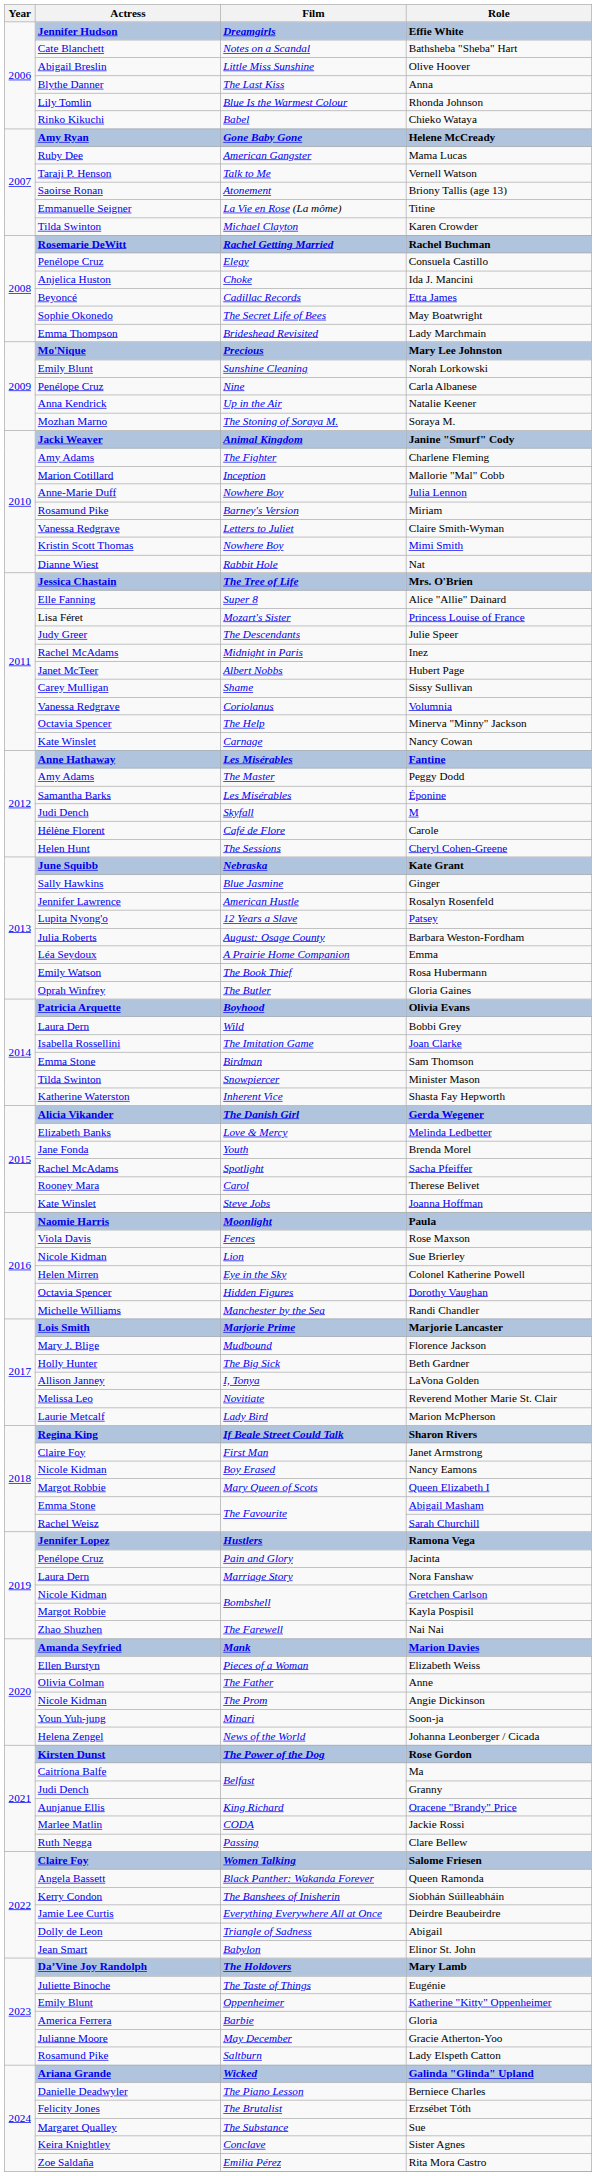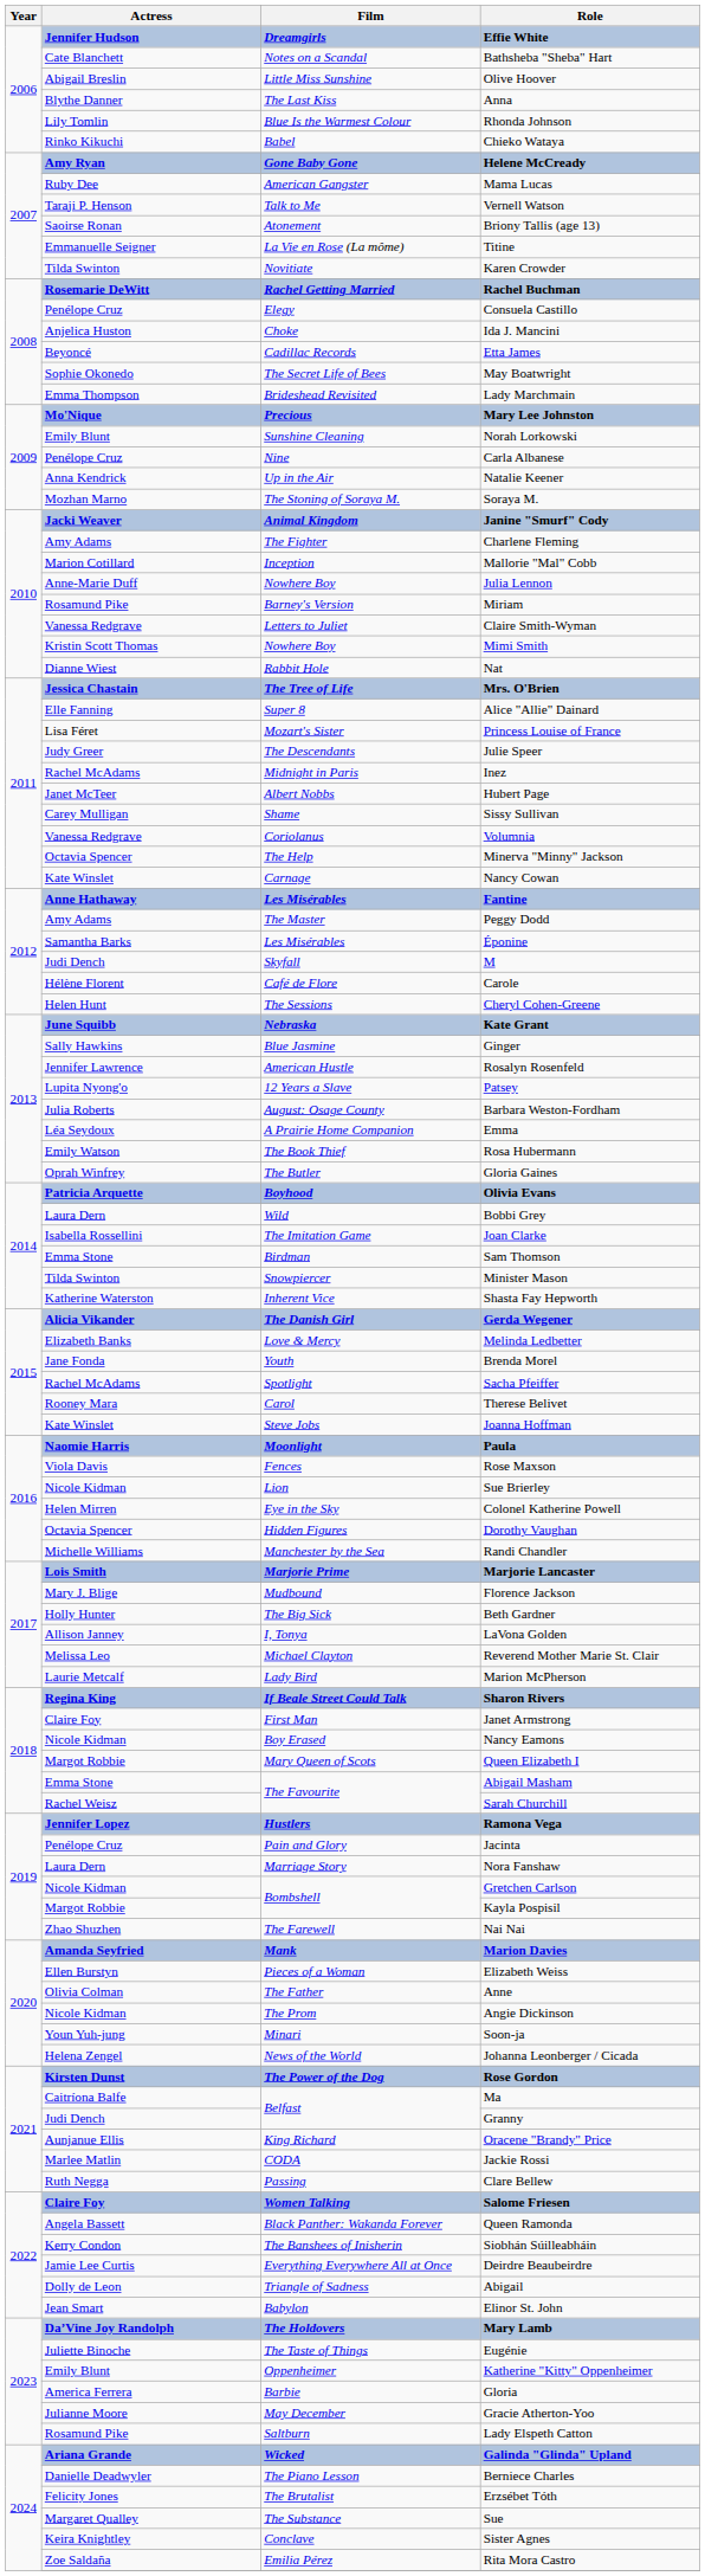 <table class="wikitable" width="95%" cellpadding="5">
 <tr>
 <th width="5%">Year</th>
 <th width="30%">Actress</th>
 <th width="30%">Film</th>
 <th width="30%">Role</th>
 </tr>
 <tr>
 <td rowspan="6" style="text-align:center;"><a href='#'>2006</a><br></td>
 <td style="background:#B0C4DE;"><strong><a href='#'>Jennifer Hudson</a> </strong></td>
 <td style="background:#B0C4DE;"><strong><em><a href='#'>Dreamgirls</a></em></strong></td>
 <td style="background:#B0C4DE;"><strong>Effie White</strong></td>
 </tr>
 <tr>
 <td><a href='#'>Cate Blanchett</a></td>
 <td><em><a href='#'>Notes on a Scandal</a></em></td>
 <td>Bathsheba "Sheba" Hart</td>
 </tr>
 <tr>
 <td><a href='#'>Abigail Breslin</a></td>
 <td><em><a href='#'>Little Miss Sunshine</a></em></td>
 <td>Olive Hoover</td>
 </tr>
 <tr>
 <td><a href='#'>Blythe Danner</a></td>
 <td><em><a href='#'>The Last Kiss</a></em></td>
 <td>Anna</td>
 </tr>
 <tr>
 <td><a href='#'>Lily Tomlin</a></td>
 <td><em><a href='#'>Blue Is the Warmest Colour</a></em></td>
 <td>Rhonda Johnson</td>
 </tr>
 <tr>
 <td><a href='#'>Rinko Kikuchi</a></td>
 <td><em><a href='#'>Babel</a></em></td>
 <td>Chieko Wataya</td>
 </tr>
 <tr>
 <td rowspan="6" style="text-align:center;"><a href='#'>2007</a><br></td>
 <td style="background:#B0C4DE;"><strong><a href='#'>Amy Ryan</a></strong></td>
 <td style="background:#B0C4DE;"><strong><em><a href='#'>Gone Baby Gone</a></em></strong></td>
 <td style="background:#B0C4DE;"><strong>Helene McCready</strong></td>
 </tr>
 <tr>
 <td><a href='#'>Ruby Dee</a></td>
 <td><em><a href='#'>American Gangster</a></em></td>
 <td>Mama Lucas</td>
 </tr>
 <tr>
 <td><a href='#'>Taraji P. Henson</a></td>
 <td><em><a href='#'>Talk to Me</a></em></td>
 <td>Vernell Watson</td>
 </tr>
 <tr>
 <td><a href='#'>Saoirse Ronan</a></td>
 <td><em><a href='#'>Atonement</a></em></td>
 <td>Briony Tallis (age 13)</td>
 </tr>
 <tr>
 <td><a href='#'>Emmanuelle Seigner</a></td>
 <td><em><a href='#'>La Vie en Rose</a> (La môme)</em></td>
 <td>Titine</td>
 </tr>
 <tr>
 <td><a href='#'>Tilda Swinton</a></td>
-<td><em><a href='#'>Michael Clayton</a></em></td>
+<td><em><a href='#'>Novitiate</a></em></td>
 <td>Karen Crowder</td>
 </tr>
 <tr>
 <td rowspan="6" style="text-align:center;"><a href='#'>2008</a><br></td>
 <td style="background:#B0C4DE;"><strong><a href='#'>Rosemarie DeWitt</a></strong></td>
 <td style="background:#B0C4DE;"><strong><em><a href='#'>Rachel Getting Married</a></em></strong></td>
 <td style="background:#B0C4DE;"><strong>Rachel Buchman</strong></td>
 </tr>
 <tr>
 <td><a href='#'>Penélope Cruz</a></td>
 <td><em><a href='#'>Elegy</a></em></td>
 <td>Consuela Castillo</td>
 </tr>
 <tr>
 <td><a href='#'>Anjelica Huston</a></td>
 <td><em><a href='#'>Choke</a></em></td>
 <td>Ida J. Mancini</td>
 </tr>
 <tr>
 <td><a href='#'>Beyoncé</a></td>
 <td><em><a href='#'>Cadillac Records</a></em></td>
 <td><a href='#'>Etta James</a></td>
 </tr>
 <tr>
 <td><a href='#'>Sophie Okonedo</a></td>
 <td><em><a href='#'>The Secret Life of Bees</a></em></td>
 <td>May Boatwright</td>
 </tr>
 <tr>
 <td><a href='#'>Emma Thompson</a></td>
 <td><em><a href='#'>Brideshead Revisited</a></em></td>
 <td>Lady Marchmain</td>
 </tr>
 <tr>
 <td rowspan="5" style="text-align:center;"><a href='#'>2009</a><br></td>
 <td style="background:#B0C4DE;"><strong><a href='#'>Mo'Nique</a> </strong></td>
 <td style="background:#B0C4DE;"><strong><em><a href='#'>Precious</a></em></strong></td>
 <td style="background:#B0C4DE;"><strong>Mary Lee Johnston</strong></td>
 </tr>
 <tr>
 <td><a href='#'>Emily Blunt</a></td>
 <td><em><a href='#'>Sunshine Cleaning</a></em></td>
 <td>Norah Lorkowski</td>
 </tr>
 <tr>
 <td><a href='#'>Penélope Cruz</a></td>
 <td><em><a href='#'>Nine</a></em></td>
 <td>Carla Albanese</td>
 </tr>
 <tr>
 <td><a href='#'>Anna Kendrick</a></td>
 <td><em><a href='#'>Up in the Air</a></em></td>
 <td>Natalie Keener</td>
 </tr>
 <tr>
 <td><a href='#'>Mozhan Marno</a></td>
 <td><em><a href='#'>The Stoning of Soraya M.</a></em></td>
 <td>Soraya M.</td>
 </tr>
 <tr>
 <td rowspan="8" style="text-align:center;"><a href='#'>2010</a><br></td>
 <td style="background:#B0C4DE;"><strong><a href='#'>Jacki Weaver</a></strong></td>
 <td style="background:#B0C4DE;"><strong><em><a href='#'>Animal Kingdom</a></em></strong></td>
 <td style="background:#B0C4DE;"><strong>Janine "Smurf" Cody</strong></td>
 </tr>
 <tr>
 <td><a href='#'>Amy Adams</a></td>
 <td><em><a href='#'>The Fighter</a></em></td>
 <td>Charlene Fleming</td>
 </tr>
 <tr>
 <td><a href='#'>Marion Cotillard</a></td>
 <td><em><a href='#'>Inception</a></em></td>
 <td>Mallorie "Mal" Cobb</td>
 </tr>
 <tr>
 <td><a href='#'>Anne-Marie Duff</a></td>
 <td><em><a href='#'>Nowhere Boy</a></em></td>
 <td><a href='#'>Julia Lennon</a></td>
 </tr>
 <tr>
 <td><a href='#'>Rosamund Pike</a></td>
 <td><em><a href='#'>Barney's Version</a></em></td>
 <td>Miriam</td>
 </tr>
 <tr>
 <td><a href='#'>Vanessa Redgrave</a></td>
 <td><em><a href='#'>Letters to Juliet</a></em></td>
 <td>Claire Smith-Wyman</td>
 </tr>
 <tr>
 <td><a href='#'>Kristin Scott Thomas</a></td>
 <td><em><a href='#'>Nowhere Boy</a></em></td>
 <td><a href='#'>Mimi Smith</a></td>
 </tr>
 <tr>
 <td><a href='#'>Dianne Wiest</a></td>
 <td><em><a href='#'>Rabbit Hole</a></em></td>
 <td>Nat</td>
 </tr>
 <tr>
 <td rowspan="10" style="text-align:center;"><a href='#'>2011</a><br></td>
 <td style="background:#B0C4DE;"><strong><a href='#'>Jessica Chastain</a></strong></td>
 <td style="background:#B0C4DE;"><strong><em><a href='#'>The Tree of Life</a></em></strong></td>
 <td style="background:#B0C4DE;"><strong>Mrs. O'Brien</strong></td>
 </tr>
 <tr>
 <td><a href='#'>Elle Fanning</a></td>
 <td><em><a href='#'>Super 8</a></em></td>
 <td>Alice "Allie" Dainard</td>
 </tr>
 <tr>
 <td>Lisa Féret</td>
 <td><em><a href='#'>Mozart's Sister</a></em></td>
 <td><a href='#'>Princess Louise of France</a></td>
 </tr>
 <tr>
 <td><a href='#'>Judy Greer</a></td>
 <td><em><a href='#'>The Descendants</a></em></td>
 <td>Julie Speer</td>
 </tr>
 <tr>
 <td><a href='#'>Rachel McAdams</a></td>
 <td><em><a href='#'>Midnight in Paris</a></em></td>
 <td>Inez</td>
 </tr>
 <tr>
 <td><a href='#'>Janet McTeer</a></td>
 <td><em><a href='#'>Albert Nobbs</a></em></td>
 <td>Hubert Page</td>
 </tr>
 <tr>
 <td><a href='#'>Carey Mulligan</a></td>
 <td><em><a href='#'>Shame</a></em></td>
 <td>Sissy Sullivan</td>
 </tr>
 <tr>
 <td><a href='#'>Vanessa Redgrave</a></td>
 <td><em><a href='#'>Coriolanus</a></em></td>
 <td><a href='#'>Volumnia</a></td>
 </tr>
 <tr>
 <td><a href='#'>Octavia Spencer</a></td>
 <td><em><a href='#'>The Help</a></em></td>
 <td>Minerva "Minny" Jackson</td>
 </tr>
 <tr>
 <td><a href='#'>Kate Winslet</a></td>
 <td><em><a href='#'>Carnage</a></em></td>
 <td>Nancy Cowan</td>
 </tr>
 <tr>
 <td rowspan="6" style="text-align:center;"><a href='#'>2012</a><br></td>
 <td style="background:#B0C4DE;"><strong><a href='#'>Anne Hathaway</a> </strong></td>
 <td style="background:#B0C4DE;"><strong><em><a href='#'>Les Misérables</a></em></strong></td>
 <td style="background:#B0C4DE;"><strong><a href='#'>Fantine</a></strong></td>
 </tr>
 <tr>
 <td><a href='#'>Amy Adams</a></td>
 <td><em><a href='#'>The Master</a></em></td>
 <td>Peggy Dodd</td>
 </tr>
 <tr>
 <td><a href='#'>Samantha Barks</a></td>
 <td><em><a href='#'>Les Misérables</a></em></td>
 <td><a href='#'>Éponine</a></td>
 </tr>
 <tr>
 <td><a href='#'>Judi Dench</a></td>
 <td><em><a href='#'>Skyfall</a></em></td>
 <td><a href='#'>M</a></td>
 </tr>
 <tr>
 <td><a href='#'>Hélène Florent</a></td>
 <td><em><a href='#'>Café de Flore</a></em></td>
 <td>Carole</td>
 </tr>
 <tr>
 <td><a href='#'>Helen Hunt</a></td>
 <td><em><a href='#'>The Sessions</a></em></td>
 <td><a href='#'>Cheryl Cohen-Greene</a></td>
 </tr>
 <tr>
 <td rowspan="8" style="text-align:center;"><a href='#'>2013</a><br></td>
 <td style="background:#B0C4DE;"><strong><a href='#'>June Squibb</a></strong></td>
 <td style="background:#B0C4DE;"><strong><em><a href='#'>Nebraska</a></em></strong></td>
 <td style="background:#B0C4DE;"><strong>Kate Grant</strong></td>
 </tr>
 <tr>
 <td><a href='#'>Sally Hawkins</a></td>
 <td><em><a href='#'>Blue Jasmine</a></em></td>
 <td>Ginger</td>
 </tr>
 <tr>
 <td><a href='#'>Jennifer Lawrence</a></td>
 <td><em><a href='#'>American Hustle</a></em></td>
 <td>Rosalyn Rosenfeld</td>
 </tr>
 <tr>
 <td><a href='#'>Lupita Nyong'o</a></td>
 <td><em><a href='#'>12 Years a Slave</a></em></td>
 <td><a href='#'>Patsey</a></td>
 </tr>
 <tr>
 <td><a href='#'>Julia Roberts</a></td>
 <td><em><a href='#'>August: Osage County</a></em></td>
 <td>Barbara Weston-Fordham</td>
 </tr>
 <tr>
 <td><a href='#'>Léa Seydoux</a></td>
 <td><em><a href='#'>A Prairie Home Companion</a></em></td>
 <td>Emma</td>
 </tr>
 <tr>
 <td><a href='#'>Emily Watson</a></td>
 <td><em><a href='#'>The Book Thief</a></em></td>
 <td>Rosa Hubermann</td>
 </tr>
 <tr>
 <td><a href='#'>Oprah Winfrey</a></td>
 <td><em><a href='#'>The Butler</a></em></td>
 <td>Gloria Gaines</td>
 </tr>
 <tr>
 <td rowspan="6" style="text-align:center;"><a href='#'>2014</a><br></td>
 <td style="background:#B0C4DE;"><strong><a href='#'>Patricia Arquette</a> </strong></td>
 <td style="background:#B0C4DE;"><strong><em><a href='#'>Boyhood</a></em></strong></td>
 <td style="background:#B0C4DE;"><strong>Olivia Evans</strong></td>
 </tr>
 <tr>
 <td><a href='#'>Laura Dern</a></td>
 <td><em><a href='#'>Wild</a></em></td>
 <td>Bobbi Grey</td>
 </tr>
 <tr>
 <td><a href='#'>Isabella Rossellini</a></td>
 <td><em><a href='#'>The Imitation Game</a></em></td>
 <td><a href='#'>Joan Clarke</a></td>
 </tr>
 <tr>
 <td><a href='#'>Emma Stone</a></td>
 <td><em><a href='#'>Birdman</a></em></td>
 <td>Sam Thomson</td>
 </tr>
 <tr>
 <td><a href='#'>Tilda Swinton</a></td>
 <td><em><a href='#'>Snowpiercer</a></em></td>
 <td>Minister Mason</td>
 </tr>
 <tr>
 <td><a href='#'>Katherine Waterston</a></td>
 <td><em><a href='#'>Inherent Vice</a></em></td>
 <td>Shasta Fay Hepworth</td>
 </tr>
 <tr>
 <td rowspan="6" style="text-align:center;"><a href='#'>2015</a><br></td>
 <td style="background:#B0C4DE;"><strong><a href='#'>Alicia Vikander</a> </strong></td>
 <td style="background:#B0C4DE;"><strong><em><a href='#'>The Danish Girl</a></em></strong></td>
 <td style="background:#B0C4DE;"><strong><a href='#'>Gerda Wegener</a></strong></td>
 </tr>
 <tr>
 <td><a href='#'>Elizabeth Banks</a></td>
 <td><em><a href='#'>Love & Mercy</a></em></td>
 <td><a href='#'>Melinda Ledbetter</a></td>
 </tr>
 <tr>
 <td><a href='#'>Jane Fonda</a></td>
 <td><em><a href='#'>Youth</a></em></td>
 <td>Brenda Morel</td>
 </tr>
 <tr>
 <td><a href='#'>Rachel McAdams</a></td>
 <td><em><a href='#'>Spotlight</a></em></td>
 <td><a href='#'>Sacha Pfeiffer</a></td>
 </tr>
 <tr>
 <td><a href='#'>Rooney Mara</a></td>
 <td><em><a href='#'>Carol</a></em></td>
 <td>Therese Belivet</td>
 </tr>
 <tr>
 <td><a href='#'>Kate Winslet</a></td>
 <td><em><a href='#'>Steve Jobs</a></em></td>
 <td><a href='#'>Joanna Hoffman</a></td>
 </tr>
 <tr>
 <td rowspan="6" style="text-align:center;"><a href='#'>2016</a><br></td>
 <td style="background:#B0C4DE;"><strong><a href='#'>Naomie Harris</a></strong></td>
 <td style="background:#B0C4DE;"><strong><em><a href='#'>Moonlight</a></em></strong></td>
 <td style="background:#B0C4DE;"><strong>Paula</strong></td>
 </tr>
 <tr>
 <td><a href='#'>Viola Davis</a></td>
 <td><em><a href='#'>Fences</a></em></td>
 <td>Rose Maxson</td>
 </tr>
 <tr>
 <td><a href='#'>Nicole Kidman</a></td>
 <td><em><a href='#'>Lion</a></em></td>
 <td>Sue Brierley</td>
 </tr>
 <tr>
 <td><a href='#'>Helen Mirren</a></td>
 <td><em><a href='#'>Eye in the Sky</a></em></td>
 <td>Colonel Katherine Powell</td>
 </tr>
 <tr>
 <td><a href='#'>Octavia Spencer</a></td>
 <td><em><a href='#'>Hidden Figures</a></em></td>
 <td><a href='#'>Dorothy Vaughan</a></td>
 </tr>
 <tr>
 <td><a href='#'>Michelle Williams</a></td>
 <td><em><a href='#'>Manchester by the Sea</a></em></td>
 <td>Randi Chandler</td>
 </tr>
 <tr>
 <td rowspan="6" style="text-align:center;"><a href='#'>2017</a><br></td>
 <td style="background:#B0C4DE;"><strong><a href='#'>Lois Smith</a></strong></td>
 <td style="background:#B0C4DE;"><strong><em><a href='#'>Marjorie Prime</a></em></strong></td>
 <td style="background:#B0C4DE;"><strong>Marjorie Lancaster</strong></td>
 </tr>
 <tr>
 <td><a href='#'>Mary J. Blige</a></td>
 <td><em><a href='#'>Mudbound</a></em></td>
 <td>Florence Jackson</td>
 </tr>
 <tr>
 <td><a href='#'>Holly Hunter</a></td>
 <td><em><a href='#'>The Big Sick</a></em></td>
 <td>Beth Gardner</td>
 </tr>
 <tr>
 <td><a href='#'>Allison Janney</a></td>
 <td><em><a href='#'>I, Tonya</a></em></td>
 <td>LaVona Golden</td>
 </tr>
 <tr>
 <td><a href='#'>Melissa Leo</a></td>
-<td><em><a href='#'>Novitiate</a></em></td>
+<td><em><a href='#'>Michael Clayton</a></em></td>
 <td>Reverend Mother Marie St. Clair</td>
 </tr>
 <tr>
 <td><a href='#'>Laurie Metcalf</a></td>
 <td><em><a href='#'>Lady Bird</a></em></td>
 <td>Marion McPherson</td>
 </tr>
 <tr>
 <td rowspan="6" style="text-align:center;"><a href='#'>2018</a><br></td>
 <td style="background:#B0C4DE;"><strong><a href='#'>Regina King</a> </strong></td>
 <td style="background:#B0C4DE;"><strong><em><a href='#'>If Beale Street Could Talk</a></em></strong></td>
 <td style="background:#B0C4DE;"><strong>Sharon Rivers</strong></td>
 </tr>
 <tr>
 <td><a href='#'>Claire Foy</a></td>
 <td><em><a href='#'>First Man</a></em></td>
 <td>Janet Armstrong</td>
 </tr>
 <tr>
 <td><a href='#'>Nicole Kidman</a></td>
 <td><em><a href='#'>Boy Erased</a></em></td>
 <td>Nancy Eamons</td>
 </tr>
 <tr>
 <td><a href='#'>Margot Robbie</a></td>
 <td><em><a href='#'>Mary Queen of Scots</a></em></td>
 <td><a href='#'>Queen Elizabeth I</a></td>
 </tr>
 <tr>
 <td><a href='#'>Emma Stone</a></td>
 <td rowspan="2"><em><a href='#'>The Favourite</a></em></td>
 <td><a href='#'>Abigail Masham</a></td>
 </tr>
 <tr>
 <td><a href='#'>Rachel Weisz</a></td>
 <td><a href='#'>Sarah Churchill</a></td>
 </tr>
 <tr>
 <td rowspan="6" style="text-align:center;"><a href='#'>2019</a><br></td>
 <td style="background:#B0C4DE;"><strong><a href='#'>Jennifer Lopez</a></strong></td>
 <td style="background:#B0C4DE;"><strong><em><a href='#'>Hustlers</a></em></strong></td>
 <td style="background:#B0C4DE;"><strong>Ramona Vega</strong></td>
 </tr>
 <tr>
 <td><a href='#'>Penélope Cruz</a></td>
 <td><em><a href='#'>Pain and Glory</a></em></td>
 <td>Jacinta</td>
 </tr>
 <tr>
 <td><a href='#'>Laura Dern</a></td>
 <td><em><a href='#'>Marriage Story</a></em></td>
 <td>Nora Fanshaw</td>
 </tr>
 <tr>
 <td><a href='#'>Nicole Kidman</a></td>
 <td rowspan="2"><em><a href='#'>Bombshell</a></em></td>
 <td><a href='#'>Gretchen Carlson</a></td>
 </tr>
 <tr>
 <td><a href='#'>Margot Robbie</a></td>
 <td>Kayla Pospisil</td>
 </tr>
 <tr>
 <td><a href='#'>Zhao Shuzhen</a></td>
 <td><em><a href='#'>The Farewell</a></em></td>
 <td>Nai Nai</td>
 </tr>
 <tr>
 <td rowspan="6" style="text-align:center;"><a href='#'>2020</a><br></td>
 <td style="background:#B0C4DE;"><strong><a href='#'>Amanda Seyfried</a></strong></td>
 <td style="background:#B0C4DE;"><strong><em><a href='#'>Mank</a></em></strong></td>
 <td style="background:#B0C4DE;"><strong><a href='#'>Marion Davies</a></strong></td>
 </tr>
 <tr>
 <td><a href='#'>Ellen Burstyn</a></td>
 <td><em><a href='#'>Pieces of a Woman</a></em></td>
 <td>Elizabeth Weiss</td>
 </tr>
 <tr>
 <td><a href='#'>Olivia Colman</a></td>
 <td><em><a href='#'>The Father</a></em></td>
 <td>Anne</td>
 </tr>
 <tr>
 <td><a href='#'>Nicole Kidman</a></td>
 <td><em><a href='#'>The Prom</a></em></td>
 <td>Angie Dickinson</td>
 </tr>
 <tr>
 <td><a href='#'>Youn Yuh-jung</a></td>
 <td><em><a href='#'>Minari</a></em></td>
 <td>Soon-ja</td>
 </tr>
 <tr>
 <td><a href='#'>Helena Zengel</a></td>
 <td><em><a href='#'>News of the World</a></em></td>
 <td>Johanna Leonberger / Cicada</td>
 </tr>
 <tr>
 <td rowspan="6" style="text-align:center;"><a href='#'>2021</a><br></td>
 <td style="background:#B0C4DE;"><strong><a href='#'>Kirsten Dunst</a></strong></td>
 <td style="background:#B0C4DE;"><strong><em><a href='#'>The Power of the Dog</a></em></strong></td>
 <td style="background:#B0C4DE;"><strong>Rose Gordon</strong></td>
 </tr>
 <tr>
 <td><a href='#'>Caitríona Balfe</a></td>
 <td rowspan="2"><em><a href='#'>Belfast</a></em></td>
 <td>Ma</td>
 </tr>
 <tr>
 <td><a href='#'>Judi Dench</a></td>
 <td>Granny</td>
 </tr>
 <tr>
 <td><a href='#'>Aunjanue Ellis</a></td>
 <td><em><a href='#'>King Richard</a></em></td>
 <td><a href='#'>Oracene "Brandy" Price</a></td>
 </tr>
 <tr>
 <td><a href='#'>Marlee Matlin</a></td>
 <td><em><a href='#'>CODA</a></em></td>
 <td>Jackie Rossi</td>
 </tr>
 <tr>
 <td><a href='#'>Ruth Negga</a></td>
 <td><em><a href='#'>Passing</a></em></td>
 <td>Clare Bellew</td>
 </tr>
 <tr>
 <td rowspan="6" style="text-align:center;"><a href='#'>2022</a><br></td>
 <td style="background:#B0C4DE;"><strong><a href='#'>Claire Foy</a></strong></td>
 <td style="background:#B0C4DE;"><strong><em><a href='#'>Women Talking</a></em></strong></td>
 <td style="background:#B0C4DE;"><strong>Salome Friesen</strong></td>
 </tr>
 <tr>
 <td><a href='#'>Angela Bassett</a></td>
 <td><em><a href='#'>Black Panther: Wakanda Forever</a></em></td>
 <td>Queen Ramonda</td>
 </tr>
 <tr>
 <td><a href='#'>Kerry Condon</a></td>
 <td><em><a href='#'>The Banshees of Inisherin</a></em></td>
 <td>Siobhán Súilleabháin</td>
 </tr>
 <tr>
 <td><a href='#'>Jamie Lee Curtis</a></td>
 <td><em><a href='#'>Everything Everywhere All at Once</a></em></td>
 <td>Deirdre Beaubeirdre</td>
 </tr>
 <tr>
 <td><a href='#'>Dolly de Leon</a></td>
 <td><em><a href='#'>Triangle of Sadness</a></em></td>
 <td>Abigail</td>
 </tr>
 <tr>
 <td><a href='#'>Jean Smart</a></td>
 <td><em><a href='#'>Babylon</a></em></td>
 <td>Elinor St. John</td>
 </tr>
 <tr>
 <td rowspan="6" style="text-align:center;"><a href='#'>2023</a></td>
 <td style="background:#B0C4DE;"><strong><a href='#'>Da’Vine Joy Randolph</a></strong></td>
 <td style="background:#B0C4DE;"><strong><em><a href='#'>The Holdovers</a></em></strong></td>
 <td style="background:#B0C4DE;"><strong>Mary Lamb</strong></td>
 </tr>
 <tr>
 <td><a href='#'>Juliette Binoche</a></td>
 <td><em><a href='#'>The Taste of Things</a></em></td>
 <td>Eugénie</td>
 </tr>
 <tr>
 <td><a href='#'>Emily Blunt</a></td>
 <td><em><a href='#'>Oppenheimer</a></em></td>
 <td><a href='#'>Katherine "Kitty" Oppenheimer</a></td>
 </tr>
 <tr>
 <td><a href='#'>America Ferrera</a></td>
 <td><em><a href='#'>Barbie</a></em></td>
 <td>Gloria</td>
 </tr>
 <tr>
 <td><a href='#'>Julianne Moore</a></td>
 <td><em><a href='#'>May December</a></em></td>
 <td>Gracie Atherton-Yoo</td>
 </tr>
 <tr>
 <td><a href='#'>Rosamund Pike</a></td>
 <td><em><a href='#'>Saltburn</a></em></td>
 <td>Lady Elspeth Catton</td>
 </tr>
 <tr>
 <td rowspan="7" style="text-align:center;"><a href='#'>2024</a>  </td>
 <td style="background:#B0C4DE;"><strong><a href='#'>Ariana Grande</a></strong></td>
 <td style="background:#B0C4DE;"><strong><em><a href='#'>Wicked</a></em></strong></td>
 <td style="background:#B0C4DE;"><strong><a href='#'>Galinda "Glinda" Upland</a></strong></td>
 </tr>
 <tr>
 <td><a href='#'>Danielle Deadwyler</a></td>
 <td><em><a href='#'>The Piano Lesson</a></em></td>
 <td>Berniece Charles</td>
 </tr>
 <tr>
 <td><a href='#'>Felicity Jones</a></td>
 <td><em><a href='#'>The Brutalist</a></em></td>
 <td>Erzsébet Tóth</td>
 </tr>
 <tr>
 <td><a href='#'>Margaret Qualley</a></td>
 <td><em><a href='#'>The Substance</a></em></td>
 <td>Sue</td>
 </tr>
 <tr>
 <td><a href='#'>Keira Knightley</a></td>
 <td><em><a href='#'>Conclave</a></em></td>
 <td>Sister Agnes</td>
 </tr>
 <tr>
 <td><a href='#'>Zoe Saldaña</a></td>
 <td><em><a href='#'>Emilia Pérez</a></em></td>
 <td>Rita Mora Castro</td>
 </tr>
 <tr>
 </tr>
 </table>
